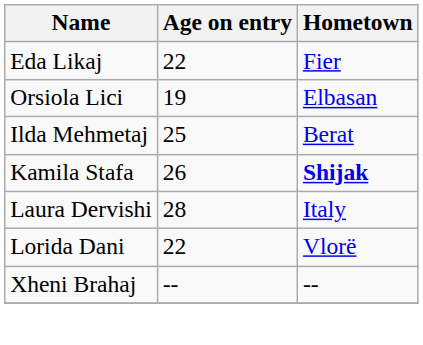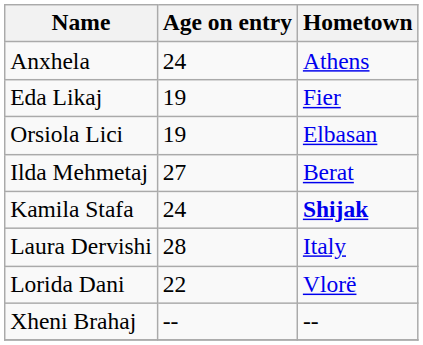 <table class="wikitable sortable">
 <tr>
 <th class="unsortable">Name</th>
 <th class="unsortable">Age on entry</th>
 <th class="unsortable">Hometown</th>
 </tr>
 <tr>
+<td>Anxhela</td>
+<td>24</td>
+<td><a href='#'>Athens</a></td>
+</tr>
+<tr>
 <td>Eda Likaj</td>
-<td>22</td>
+<td>19</td>
 <td><a href='#'>Fier</a></td>
 </tr>
 <tr>
 <td>Orsiola Lici</td>
 <td>19</td>
 <td><a href='#'>Elbasan</a></td>
 </tr>
 <tr>
 <td>Ilda Mehmetaj</td>
-<td>25</td>
+<td>27</td>
 <td><a href='#'>Berat</a></td>
 </tr>
 <tr>
 <td>Kamila Stafa</td>
-<td>26</td>
+<td>24</td>
 <td><strong><a href='#'>Shijak</a></strong></td>
 </tr>
 <tr>
 <td>Laura Dervishi</td>
 <td>28</td>
 <td><a href='#'>Italy</a></td>
 </tr>
 <tr>
 <td>Lorida Dani</td>
 <td>22</td>
 <td><a href='#'>Vlorë</a></td>
 </tr>
 <tr>
 <td>Xheni Brahaj</td>
 <td>--</td>
 <td>--</td>
 </tr>
 <tr>
 </tr>
 </table>
